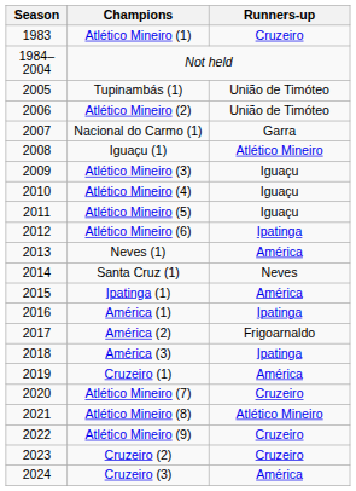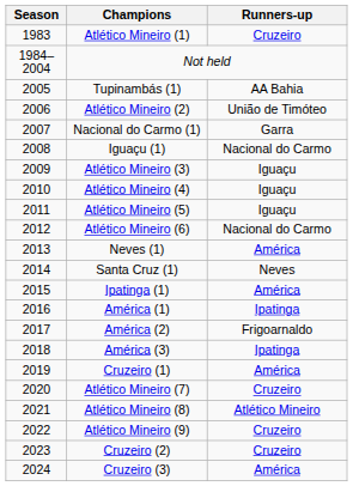 <table class="wikitable" style="text-align:center; margin-left:1em;">
 <tr>
 <th style="width:70px">Season</th>
 <th style="width:170px">Champions</th>
 <th style="width:170px">Runners-up</th>
 </tr>
 <tr>
 <td>1983</td>
 <td><a href='#'>Atlético Mineiro</a> (1)</td>
 <td><a href='#'>Cruzeiro</a></td>
 </tr>
 <tr>
 <td>1984–2004</td>
 <td colspan=2 align=center><em>Not held</em></td>
 </tr>
 <tr>
 <td>2005</td>
 <td>Tupinambás (1)</td>
-<td>União de Timóteo</td>
+<td>AA Bahia</td>
 </tr>
 <tr>
 <td>2006</td>
 <td><a href='#'>Atlético Mineiro</a> (2)</td>
 <td>União de Timóteo</td>
 </tr>
 <tr>
 <td>2007</td>
 <td>Nacional do Carmo (1)</td>
 <td>Garra</td>
 </tr>
 <tr>
 <td>2008</td>
 <td>Iguaçu (1)</td>
-<td><a href='#'>Atlético Mineiro</a></td>
+<td>Nacional do Carmo</td>
 </tr>
 <tr>
 <td>2009</td>
 <td><a href='#'>Atlético Mineiro</a> (3)</td>
 <td>Iguaçu</td>
 </tr>
 <tr>
 <td>2010</td>
 <td><a href='#'>Atlético Mineiro</a> (4)</td>
 <td>Iguaçu</td>
 </tr>
 <tr>
 <td>2011</td>
 <td><a href='#'>Atlético Mineiro</a> (5)</td>
 <td>Iguaçu</td>
 </tr>
 <tr>
 <td>2012</td>
 <td><a href='#'>Atlético Mineiro</a> (6)</td>
-<td><a href='#'>Ipatinga</a></td>
+<td>Nacional do Carmo</td>
 </tr>
 <tr>
 <td>2013</td>
 <td>Neves (1)</td>
 <td><a href='#'>América</a></td>
 </tr>
 <tr>
 <td>2014</td>
 <td>Santa Cruz (1)</td>
 <td>Neves</td>
 </tr>
 <tr>
 <td>2015</td>
 <td><a href='#'>Ipatinga</a> (1)</td>
 <td><a href='#'>América</a></td>
 </tr>
 <tr>
 <td>2016</td>
 <td><a href='#'>América</a> (1)</td>
 <td><a href='#'>Ipatinga</a></td>
 </tr>
 <tr>
 <td>2017</td>
 <td><a href='#'>América</a> (2)</td>
 <td>Frigoarnaldo</td>
 </tr>
 <tr>
 <td>2018</td>
 <td><a href='#'>América</a> (3)</td>
 <td><a href='#'>Ipatinga</a></td>
 </tr>
 <tr>
 <td>2019</td>
 <td><a href='#'>Cruzeiro</a> (1)</td>
 <td><a href='#'>América</a></td>
 </tr>
 <tr>
 <td>2020</td>
 <td><a href='#'>Atlético Mineiro</a> (7)</td>
 <td><a href='#'>Cruzeiro</a></td>
 </tr>
 <tr>
 <td>2021</td>
 <td><a href='#'>Atlético Mineiro</a> (8)</td>
 <td><a href='#'>Atlético Mineiro</a></td>
 </tr>
 <tr>
 <td>2022</td>
 <td><a href='#'>Atlético Mineiro</a> (9)</td>
 <td><a href='#'>Cruzeiro</a></td>
 </tr>
 <tr>
 <td>2023</td>
 <td><a href='#'>Cruzeiro</a> (2)</td>
 <td><a href='#'>Cruzeiro</a></td>
 </tr>
 <tr>
 <td>2024</td>
 <td><a href='#'>Cruzeiro</a> (3)</td>
 <td><a href='#'>América</a></td>
 </tr>
 </table>
